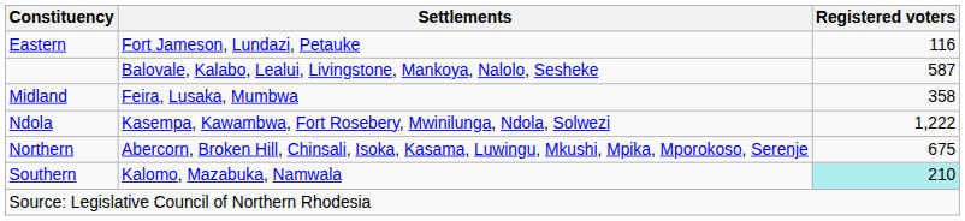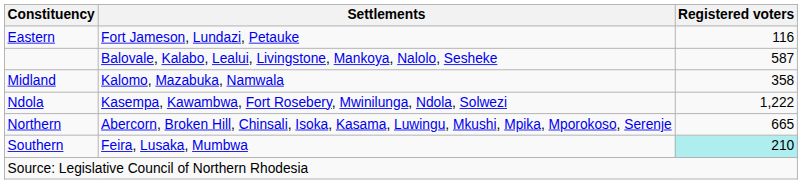 <table class=wikitable>
 <tr>
 <th>Constituency</th>
 <th>Settlements</th>
 <th>Registered voters</th>
 </tr>
 <tr>
 <td><a href='#'>Eastern</a></td>
 <td><a href='#'>Fort Jameson</a>, <a href='#'>Lundazi</a>, <a href='#'>Petauke</a></td>
 <td align=right>116</td>
 </tr>
 <tr>
 <td></td>
 <td><a href='#'>Balovale</a>, <a href='#'>Kalabo</a>, <a href='#'>Lealui</a>, <a href='#'>Livingstone</a>, <a href='#'>Mankoya</a>, <a href='#'>Nalolo</a>, <a href='#'>Sesheke</a></td>
 <td align=right>587</td>
 </tr>
 <tr>
 <td><a href='#'>Midland</a></td>
-<td><a href='#'>Feira</a>, <a href='#'>Lusaka</a>, <a href='#'>Mumbwa</a></td>
+<td><a href='#'>Kalomo</a>, <a href='#'>Mazabuka</a>, <a href='#'>Namwala</a></td>
 <td align=right>358</td>
 </tr>
 <tr>
 <td><a href='#'>Ndola</a></td>
 <td><a href='#'>Kasempa</a>, <a href='#'>Kawambwa</a>, <a href='#'>Fort Rosebery</a>, <a href='#'>Mwinilunga</a>, <a href='#'>Ndola</a>, <a href='#'>Solwezi</a></td>
 <td align=right>1,222</td>
 </tr>
 <tr>
 <td><a href='#'>Northern</a></td>
 <td><a href='#'>Abercorn</a>, <a href='#'>Broken Hill</a>, <a href='#'>Chinsali</a>, <a href='#'>Isoka</a>, <a href='#'>Kasama</a>, <a href='#'>Luwingu</a>, <a href='#'>Mkushi</a>, <a href='#'>Mpika</a>, <a href='#'>Mporokoso</a>, <a href='#'>Serenje</a></td>
-<td align=right>675</td>
+<td align=right>665</td>
 </tr>
 <tr>
 <td><a href='#'>Southern</a></td>
-<td><a href='#'>Kalomo</a>, <a href='#'>Mazabuka</a>, <a href='#'>Namwala</a></td>
+<td><a href='#'>Feira</a>, <a href='#'>Lusaka</a>, <a href='#'>Mumbwa</a></td>
 <td align=right style="background: paleturquoise;">210</td>
 </tr>
 <tr>
 <td colspan=3>Source: Legislative Council of Northern Rhodesia</td>
 </tr>
 </table>
